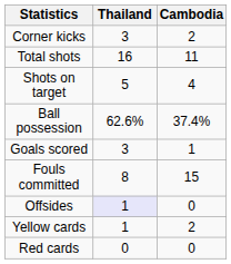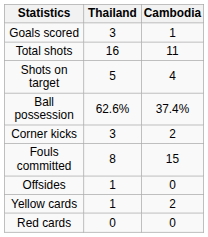 <table class="wikitable" style="text-align:center;margin: auto">
 <tr>
 <th scope=col width=100>Statistics</th>
 <th scope=col width=70>Thailand</th>
 <th scope=col width=70>Cambodia</th>
 </tr>
 <tr>
-<td>Corner kicks</td>
+<td>Goals scored</td>
 <td>3</td>
-<td>2</td>
+<td>1</td>
 </tr>
 <tr>
 <td>Total shots</td>
 <td>16</td>
 <td>11</td>
 </tr>
 <tr>
 <td>Shots on target</td>
 <td>5</td>
 <td>4</td>
 </tr>
 <tr>
 <td>Ball possession</td>
 <td>62.6%</td>
 <td>37.4%</td>
 </tr>
 <tr>
-<td>Goals scored</td>
+<td>Corner kicks</td>
 <td>3</td>
-<td>1</td>
+<td>2</td>
 </tr>
 <tr>
 <td>Fouls committed</td>
 <td>8</td>
 <td>15</td>
 </tr>
 <tr>
 <td>Offsides</td>
-<td style="background: lavender;">1</td>
+<td>1</td>
 <td>0</td>
 </tr>
 <tr>
 <td>Yellow cards</td>
 <td>1</td>
 <td>2</td>
 </tr>
 <tr>
 <td>Red cards</td>
 <td>0</td>
 <td>0</td>
 </tr>
 </table>
